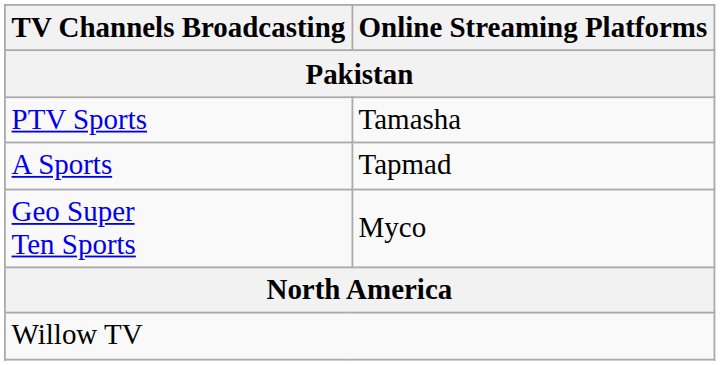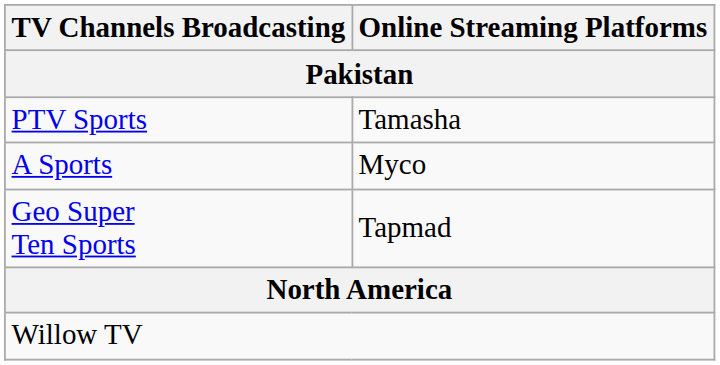 <table class="wikitable sortable">
 <tr>
 <th scope="col" style="width:auto; color:; background:;">TV Channels Broadcasting</th>
 <th>Online Streaming Platforms</th>
 </tr>
 <tr>
 <th colspan=4>Pakistan</th>
 </tr>
 <tr>
 <td><a href='#'>PTV Sports</a></td>
 <td>Tamasha</td>
 </tr>
 <tr>
 <td><a href='#'>A Sports</a></td>
-<td>Tapmad</td>
+<td>Myco</td>
 </tr>
 <tr>
 <td><a href='#'>Geo Super</a><br><a href='#'>Ten Sports</a></td>
-<td>Myco</td>
+<td>Tapmad</td>
 </tr>
 <tr>
 <th colspan=4>North America</th>
 </tr>
 <tr>
 <td colspan=4>Willow TV</td>
 </tr>
 </table>
